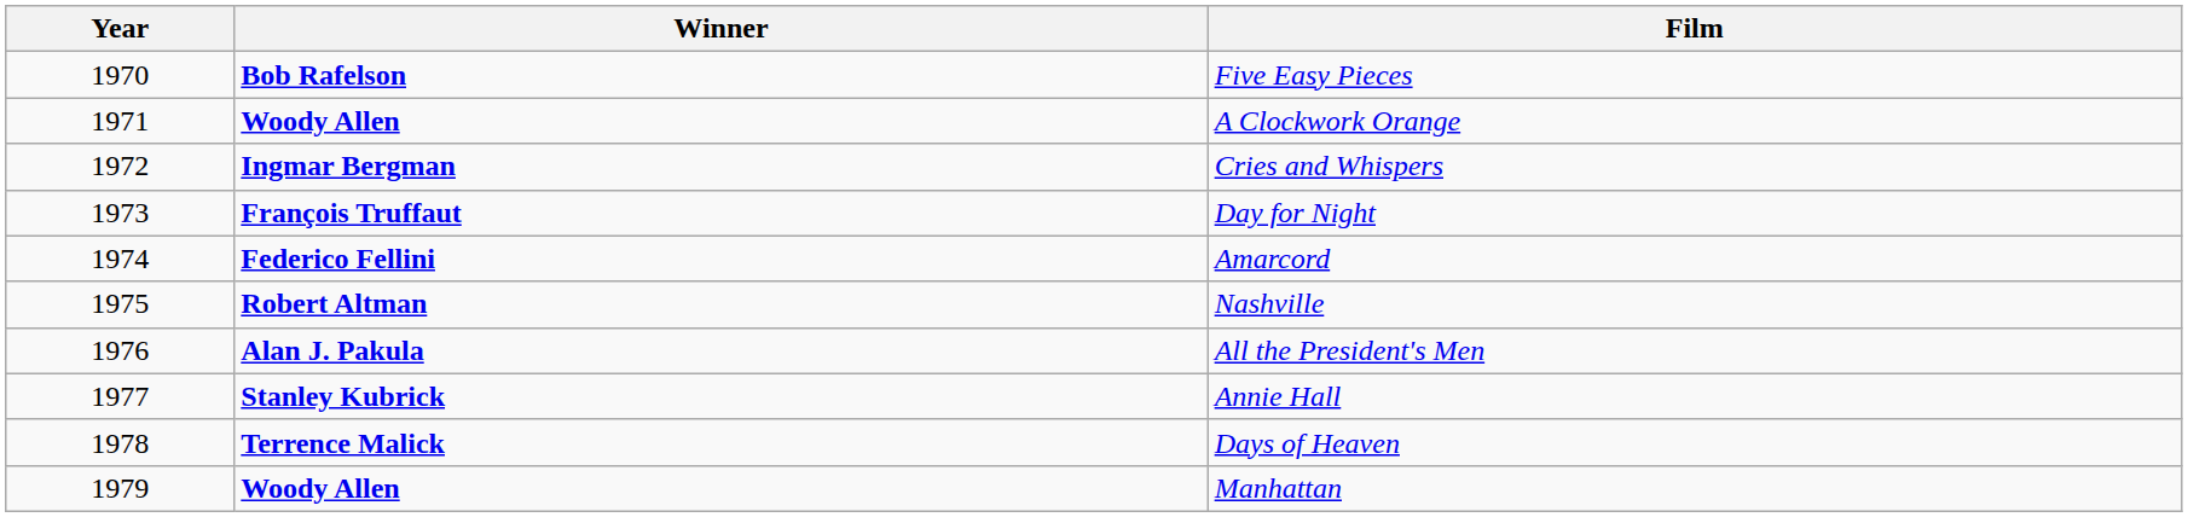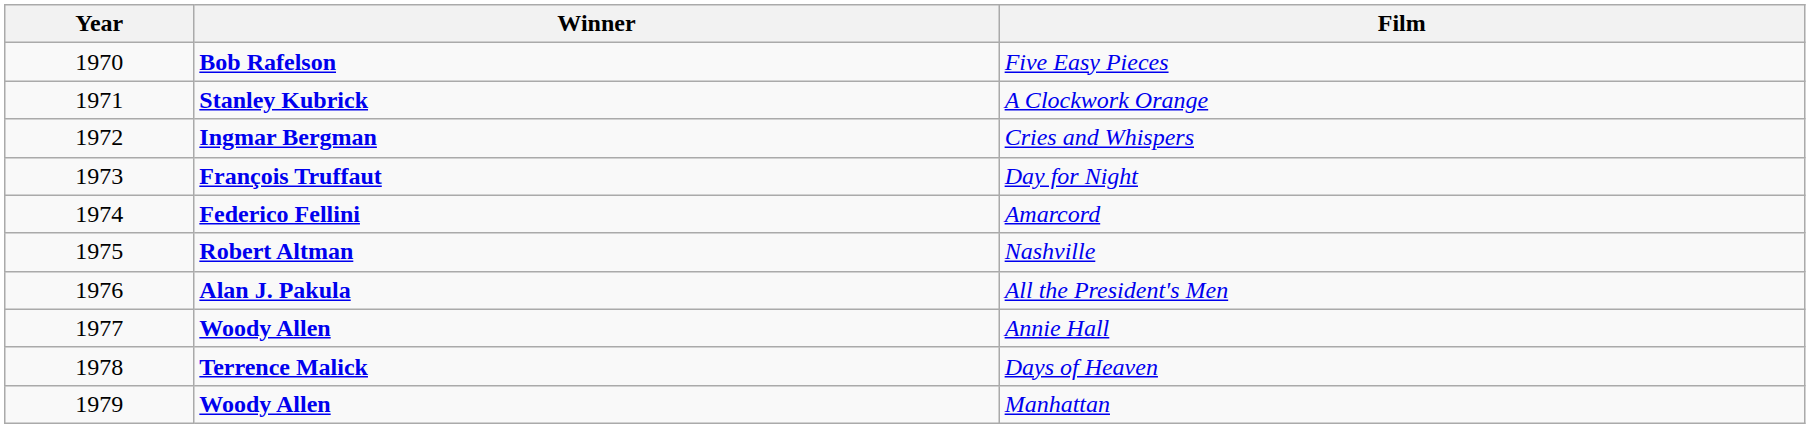 <table class="wikitable" width="95%" cellpadding="5">
 <tr>
 <th width="100"><strong>Year</strong></th>
 <th width="450"><strong>Winner</strong></th>
 <th width="450"><strong>Film</strong></th>
 </tr>
 <tr>
 <td style="text-align:center;">1970</td>
 <td><strong><a href='#'>Bob Rafelson</a></strong></td>
 <td><em><a href='#'>Five Easy Pieces</a></em></td>
 </tr>
 <tr>
 <td style="text-align:center;">1971</td>
-<td><strong><a href='#'>Woody Allen</a></strong></td>
+<td><strong><a href='#'>Stanley Kubrick</a></strong></td>
 <td><em><a href='#'>A Clockwork Orange</a></em></td>
 </tr>
 <tr>
 <td style="text-align:center;">1972</td>
 <td><strong><a href='#'>Ingmar Bergman</a></strong></td>
 <td><em><a href='#'>Cries and Whispers</a></em></td>
 </tr>
 <tr>
 <td style="text-align:center;">1973</td>
 <td><strong><a href='#'>François Truffaut</a></strong></td>
 <td><em><a href='#'>Day for Night</a></em></td>
 </tr>
 <tr>
 <td style="text-align:center;">1974</td>
 <td><strong><a href='#'>Federico Fellini</a></strong></td>
 <td><em><a href='#'>Amarcord</a></em></td>
 </tr>
 <tr>
 <td style="text-align:center;">1975</td>
 <td><strong><a href='#'>Robert Altman</a></strong></td>
 <td><em><a href='#'>Nashville</a></em></td>
 </tr>
 <tr>
 <td style="text-align:center;">1976</td>
 <td><strong><a href='#'>Alan J. Pakula</a></strong></td>
 <td><em><a href='#'>All the President's Men</a></em></td>
 </tr>
 <tr>
 <td style="text-align:center;">1977</td>
-<td><strong><a href='#'>Stanley Kubrick</a></strong></td>
+<td><strong><a href='#'>Woody Allen</a></strong></td>
 <td><em><a href='#'>Annie Hall</a></em></td>
 </tr>
 <tr>
 <td style="text-align:center;">1978</td>
 <td><strong><a href='#'>Terrence Malick</a></strong></td>
 <td><em><a href='#'>Days of Heaven</a></em></td>
 </tr>
 <tr>
 <td style="text-align:center;">1979</td>
 <td><strong><a href='#'>Woody Allen</a></strong></td>
 <td><em><a href='#'>Manhattan</a></em></td>
 </tr>
 </table>
